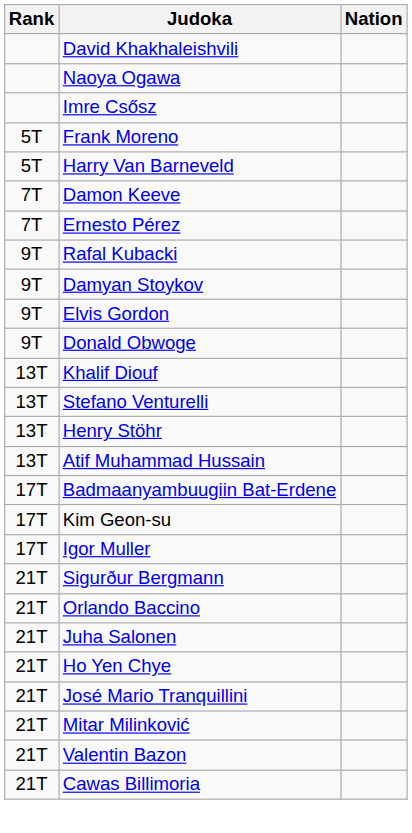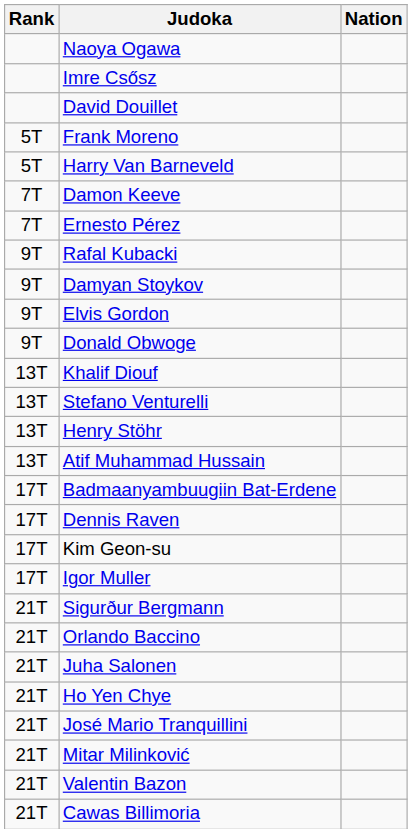 <table class="wikitable sortable" style="text-align:center">
 <tr>
 <th>Rank</th>
 <th>Judoka</th>
 <th>Nation</th>
-</tr>
-<tr>
-<td></td>
-<td align="left"><a href='#'>David Khakhaleishvili</a></td>
-<td align="left"></td>
 </tr>
 <tr>
 <td></td>
 <td align="left"><a href='#'>Naoya Ogawa</a></td>
 <td align="left"></td>
 </tr>
 <tr>
 <td></td>
 <td align="left"><a href='#'>Imre Csősz</a></td>
+<td align="left"></td>
+</tr>
+<tr>
+<td></td>
+<td align="left"><a href='#'>David Douillet</a></td>
 <td align="left"></td>
 </tr>
 <tr>
 <td>5T</td>
 <td align="left"><a href='#'>Frank Moreno</a></td>
 <td align="left"></td>
 </tr>
 <tr>
 <td>5T</td>
 <td align="left"><a href='#'>Harry Van Barneveld</a></td>
 <td align="left"></td>
 </tr>
 <tr>
 <td>7T</td>
 <td align="left"><a href='#'>Damon Keeve</a></td>
 <td align="left"></td>
 </tr>
 <tr>
 <td>7T</td>
 <td align="left"><a href='#'>Ernesto Pérez</a></td>
 <td align="left"></td>
 </tr>
 <tr>
 <td>9T</td>
 <td align="left"><a href='#'>Rafal Kubacki</a></td>
 <td align="left"></td>
 </tr>
 <tr>
 <td>9T</td>
 <td align="left"><a href='#'>Damyan Stoykov</a></td>
 <td align="left"></td>
 </tr>
 <tr>
 <td>9T</td>
 <td align="left"><a href='#'>Elvis Gordon</a></td>
 <td align="left"></td>
 </tr>
 <tr>
 <td>9T</td>
 <td align="left"><a href='#'>Donald Obwoge</a></td>
 <td align="left"></td>
 </tr>
 <tr>
 <td>13T</td>
 <td align="left"><a href='#'>Khalif Diouf</a></td>
 <td align="left"></td>
 </tr>
 <tr>
 <td>13T</td>
 <td align="left"><a href='#'>Stefano Venturelli</a></td>
 <td align="left"></td>
 </tr>
 <tr>
 <td>13T</td>
 <td align="left"><a href='#'>Henry Stöhr</a></td>
 <td align="left"></td>
 </tr>
 <tr>
 <td>13T</td>
 <td align="left"><a href='#'>Atif Muhammad Hussain</a></td>
 <td align="left"></td>
 </tr>
 <tr>
 <td>17T</td>
 <td align="left"><a href='#'>Badmaanyambuugiin Bat-Erdene</a></td>
 <td align="left"></td>
 </tr>
 <tr>
 <td>17T</td>
+<td align="left"><a href='#'>Dennis Raven</a></td>
+<td align="left"></td>
+</tr>
+<tr>
+<td>17T</td>
 <td align="left">Kim Geon-su</td>
 <td align="left"></td>
 </tr>
 <tr>
 <td>17T</td>
 <td align="left"><a href='#'>Igor Muller</a></td>
 <td align="left"></td>
 </tr>
 <tr>
 <td>21T</td>
 <td align="left"><a href='#'>Sigurður Bergmann</a></td>
 <td align="left"></td>
 </tr>
 <tr>
 <td>21T</td>
 <td align="left"><a href='#'>Orlando Baccino</a></td>
 <td align="left"></td>
 </tr>
 <tr>
 <td>21T</td>
 <td align="left"><a href='#'>Juha Salonen</a></td>
 <td align="left"></td>
 </tr>
 <tr>
 <td>21T</td>
 <td align="left"><a href='#'>Ho Yen Chye</a></td>
 <td align="left"></td>
 </tr>
 <tr>
 <td>21T</td>
 <td align="left"><a href='#'>José Mario Tranquillini</a></td>
 <td align="left"></td>
 </tr>
 <tr>
 <td>21T</td>
 <td align="left"><a href='#'>Mitar Milinković</a></td>
 <td align="left"></td>
 </tr>
 <tr>
 <td>21T</td>
 <td align="left"><a href='#'>Valentin Bazon</a></td>
 <td align="left"></td>
 </tr>
 <tr>
 <td>21T</td>
 <td align="left"><a href='#'>Cawas Billimoria</a></td>
 <td align="left"></td>
 </tr>
 </table>
